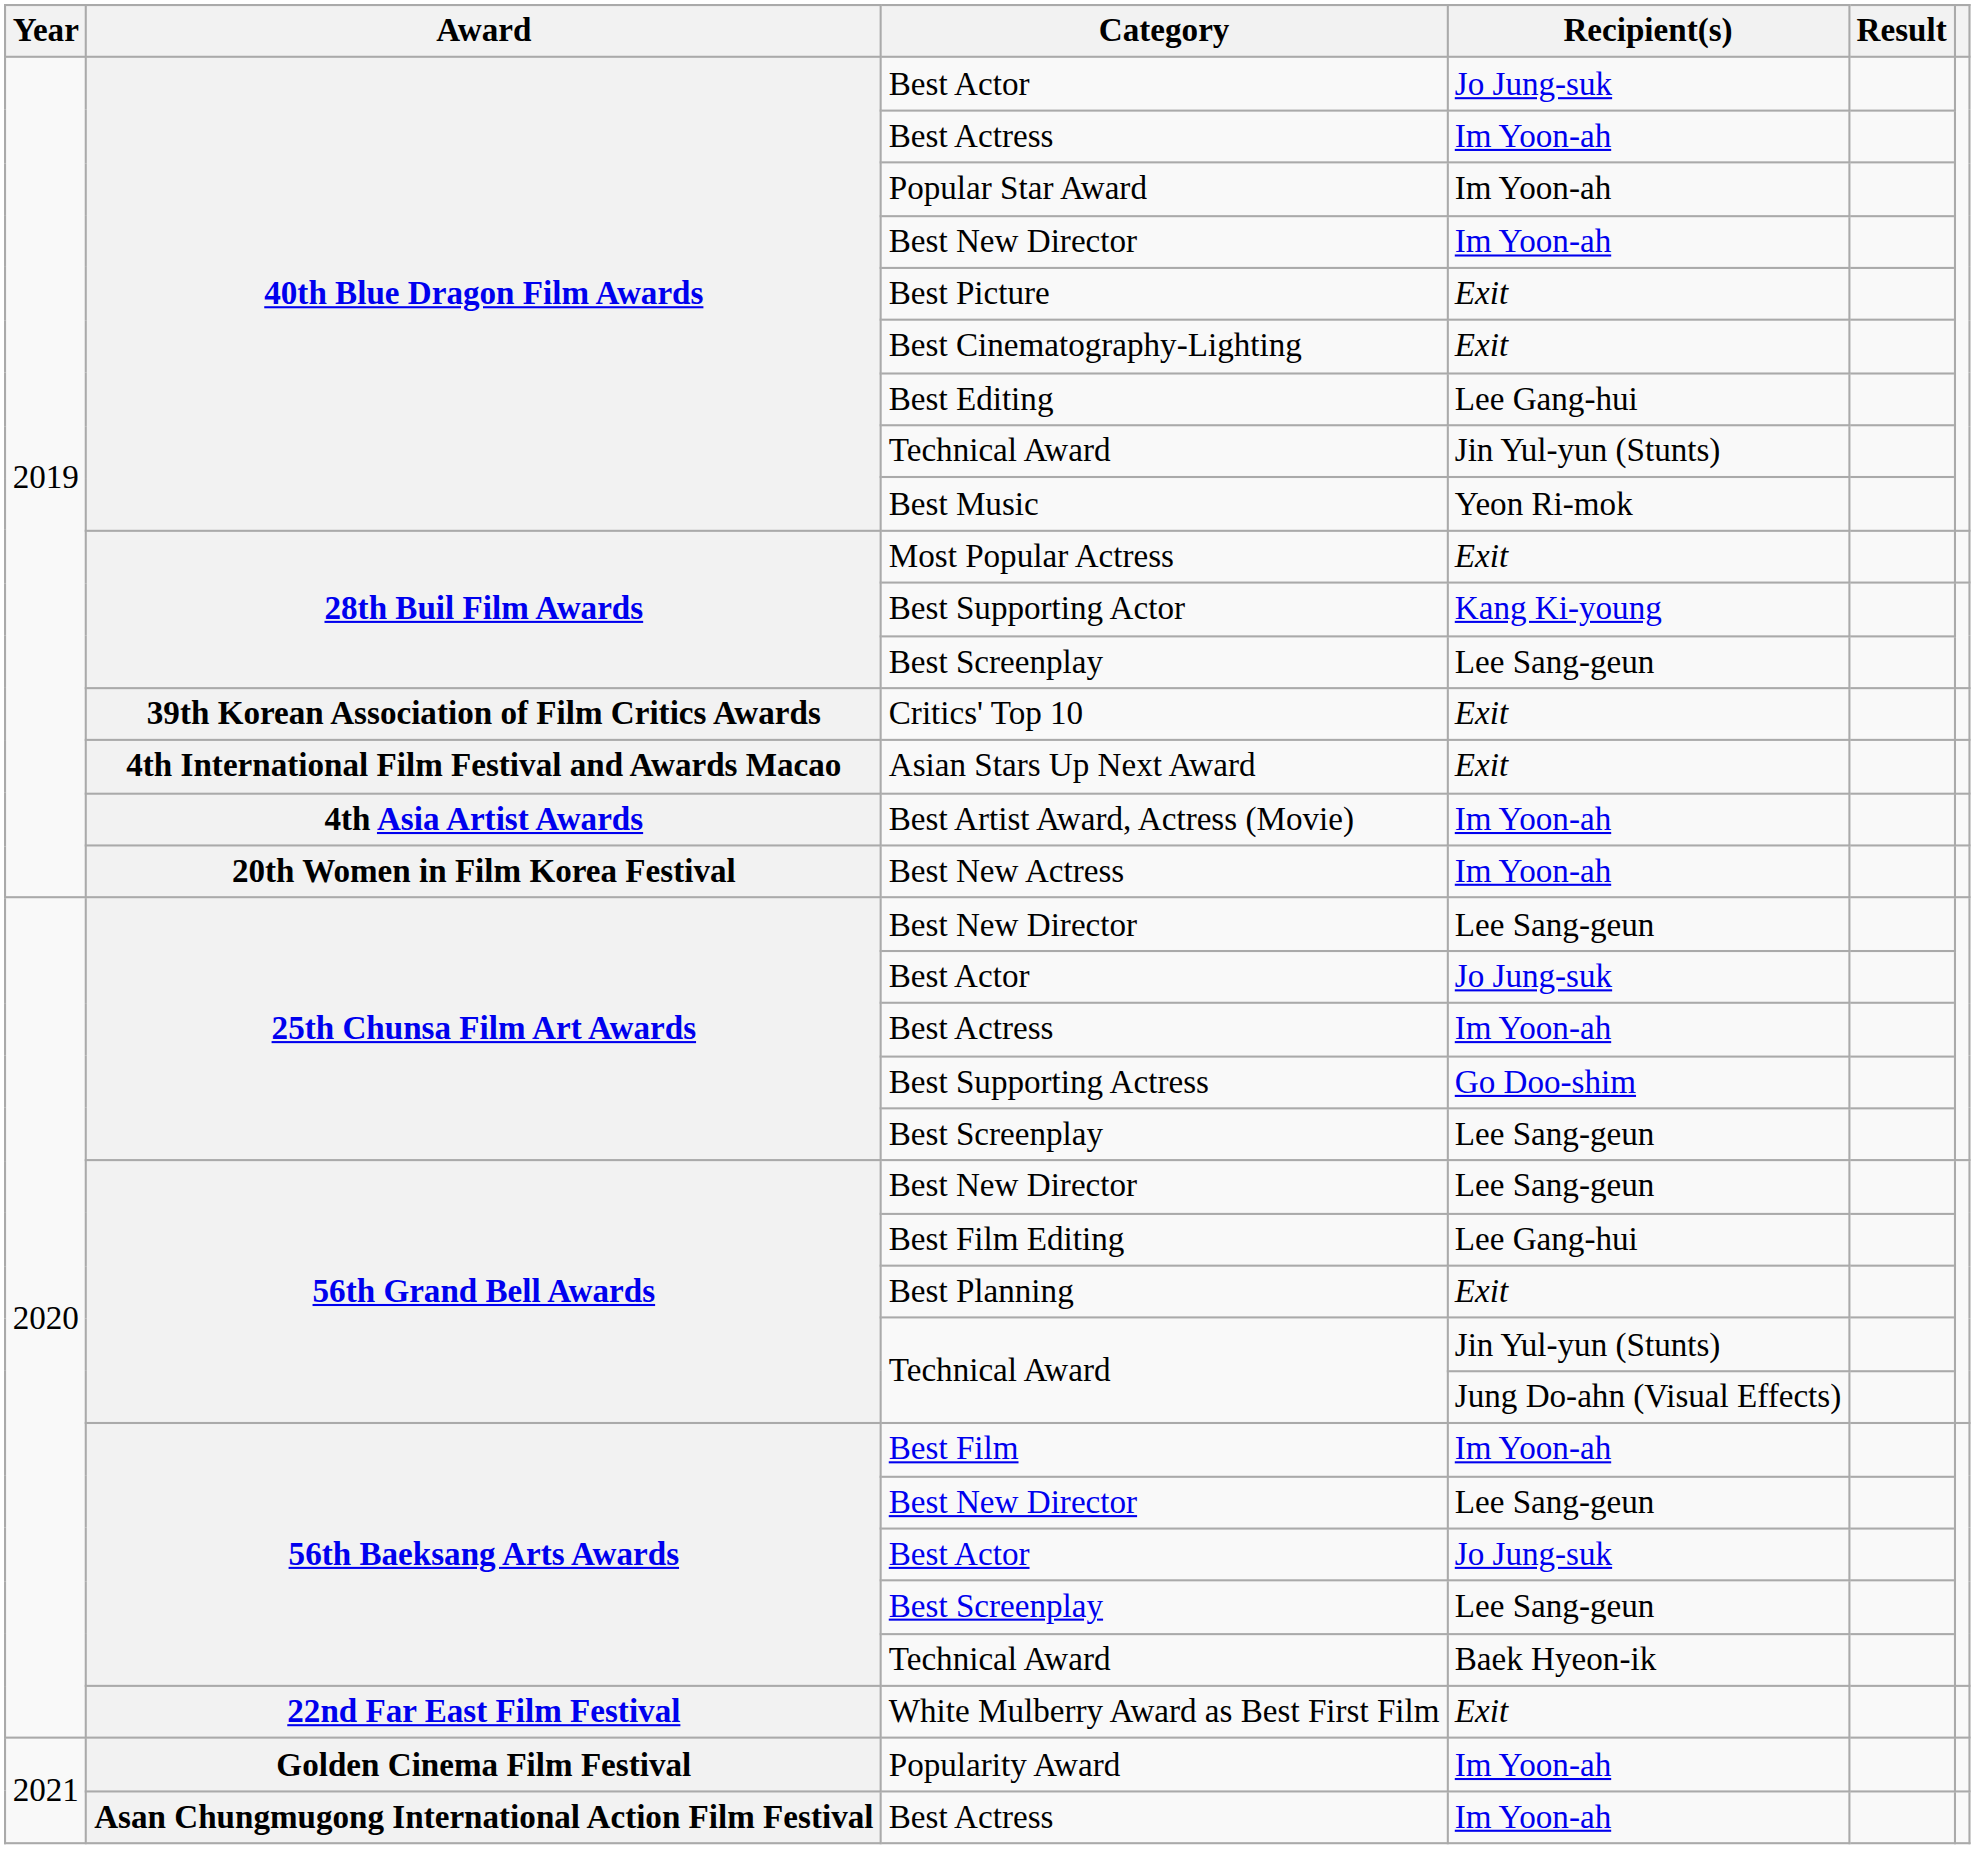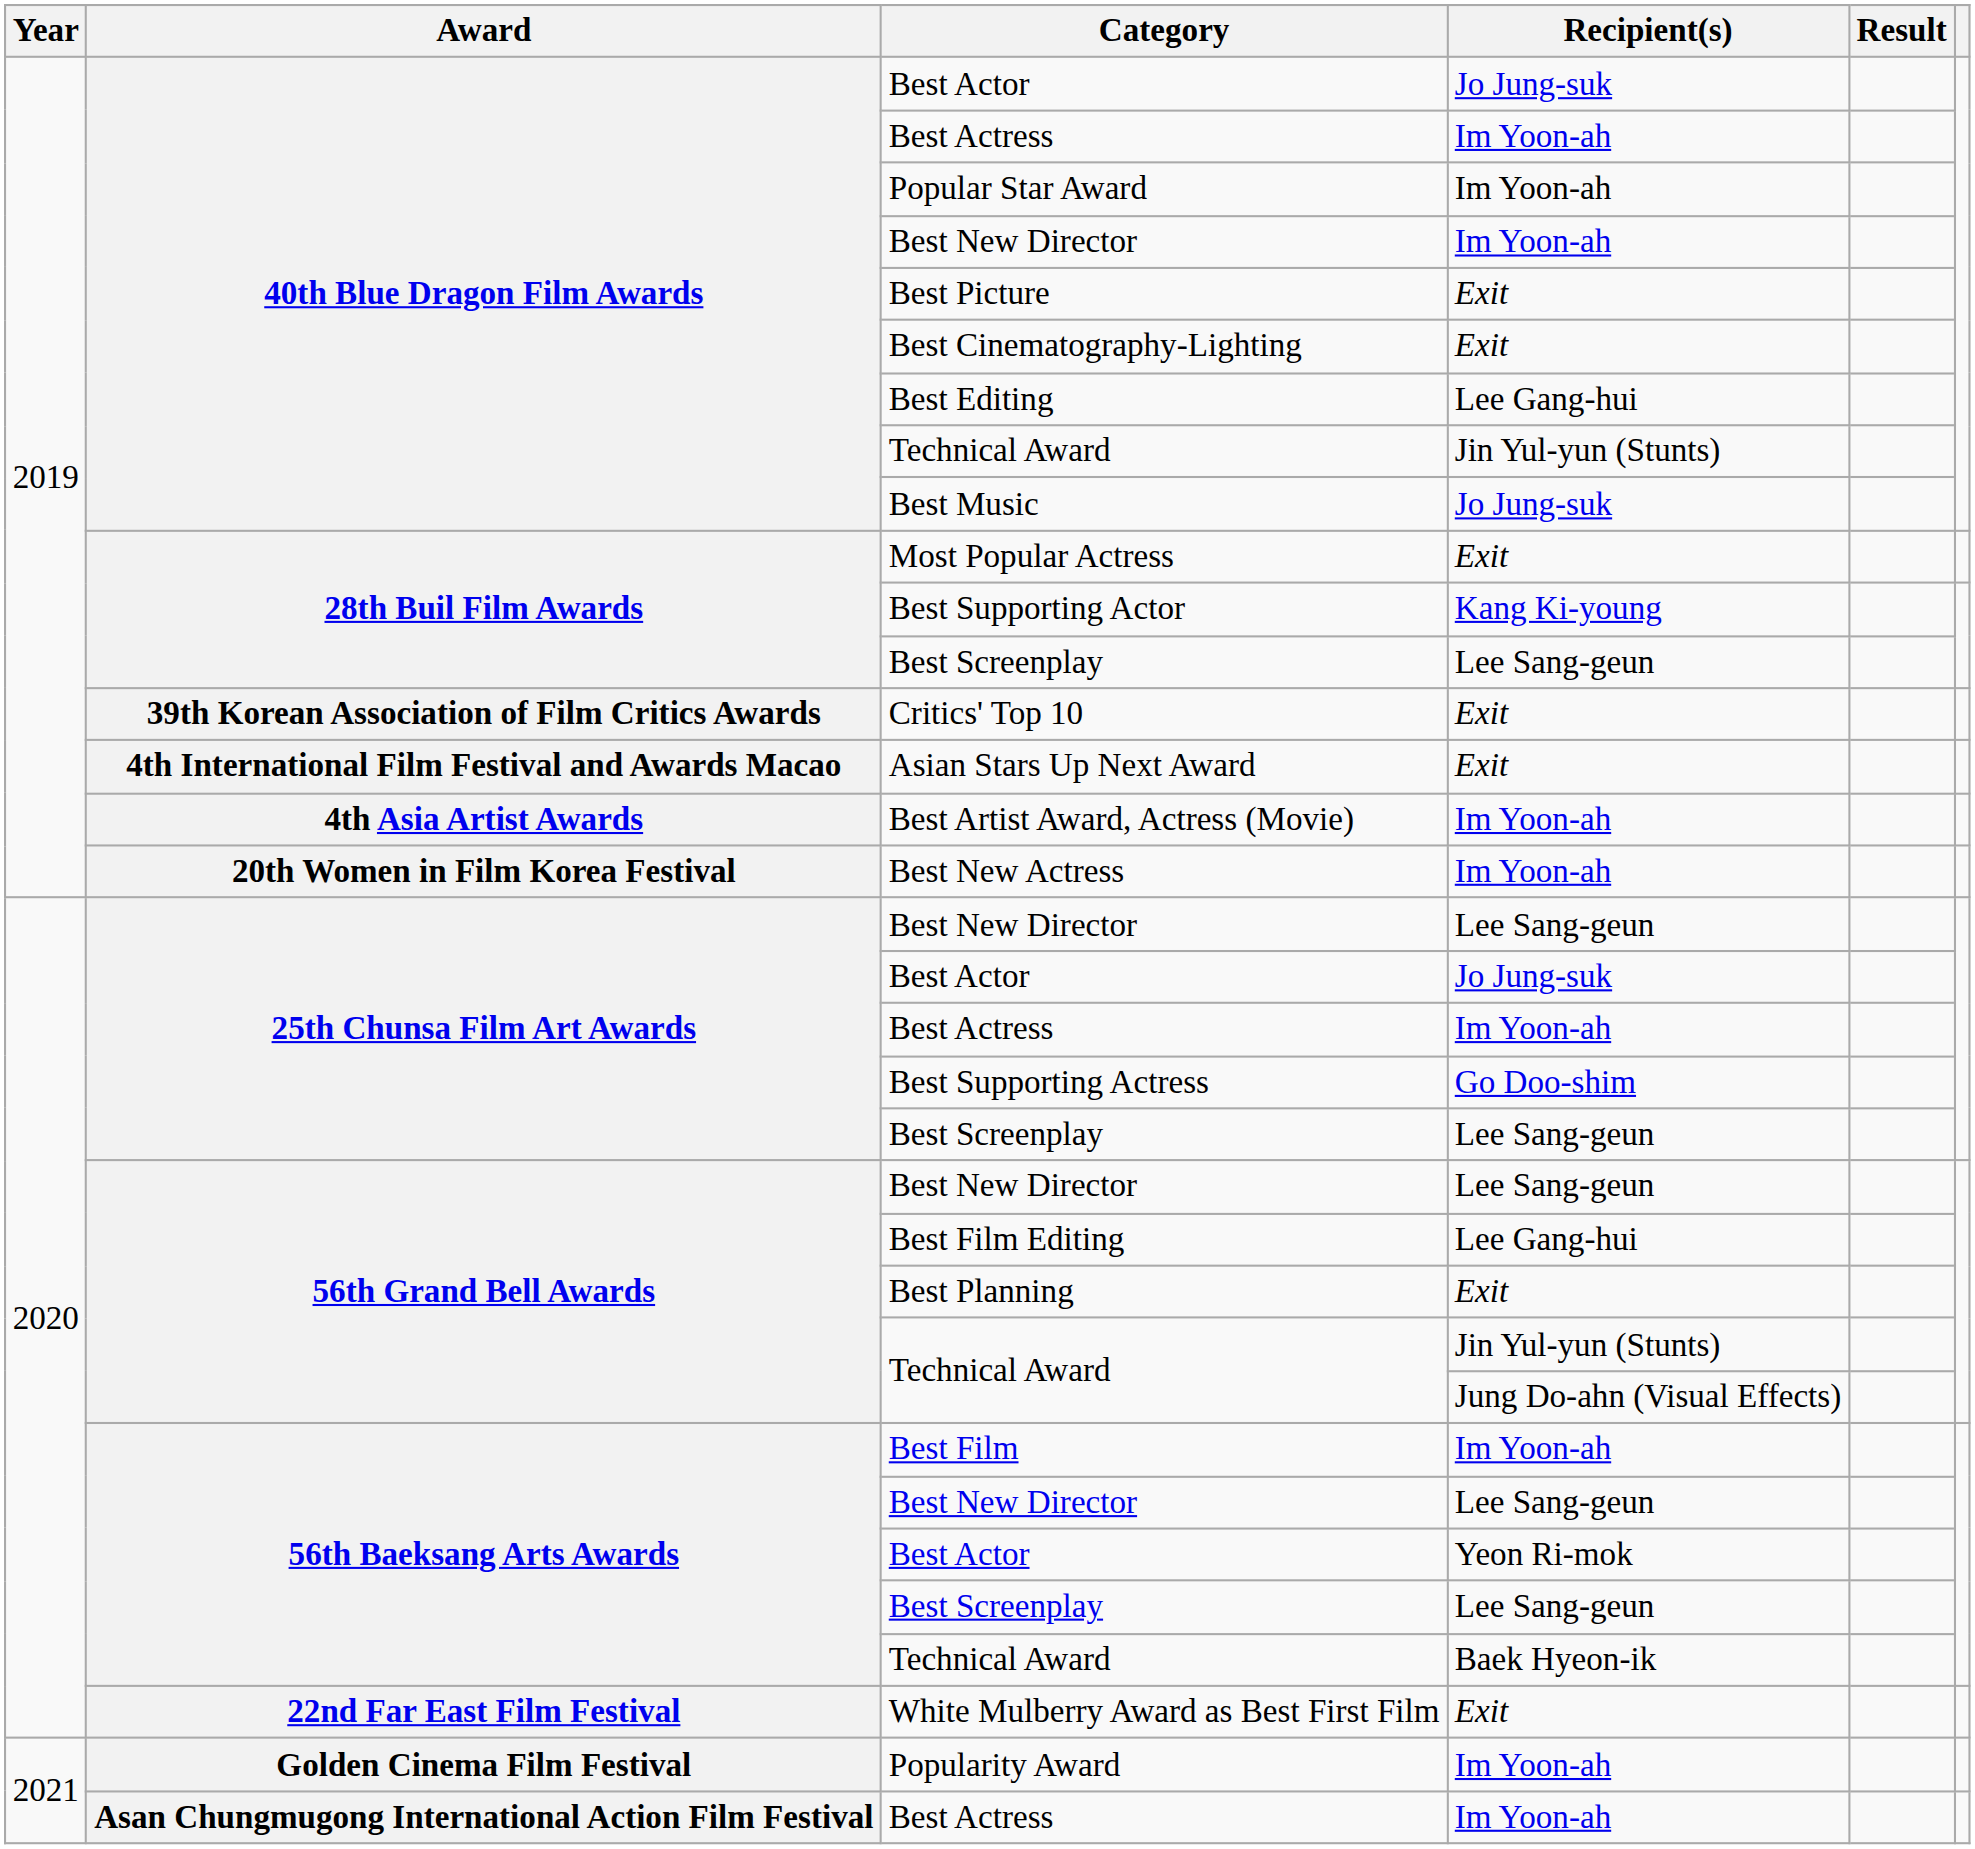 <table class="wikitable plainrowheaders sortable">
 <tr>
 <th scope="col">Year</th>
 <th scope="col">Award</th>
 <th scope="col">Category</th>
 <th scope="col">Recipient(s)</th>
 <th scope="col">Result</th>
 <th scope="col" class="unsortable"></th>
 </tr>
 <tr>
 <td rowspan="16">2019</td>
 <th scope="row" rowspan="9"><a href='#'>40th Blue Dragon Film Awards</a></th>
 <td>Best Actor</td>
 <td><a href='#'>Jo Jung-suk</a></td>
 <td></td>
 <td rowspan="9"><br><br></td>
 </tr>
 <tr>
 <td>Best Actress</td>
 <td><a href='#'>Im Yoon-ah</a></td>
 <td></td>
 </tr>
 <tr>
 <td>Popular Star Award</td>
 <td>Im Yoon-ah</td>
 <td></td>
 </tr>
 <tr>
 <td>Best New Director</td>
 <td><a href='#'>Im Yoon-ah</a></td>
 <td></td>
 </tr>
 <tr>
 <td>Best Picture</td>
 <td><em>Exit</em></td>
 <td></td>
 </tr>
 <tr>
 <td>Best Cinematography-Lighting</td>
 <td><em>Exit</em></td>
 <td></td>
 </tr>
 <tr>
 <td>Best Editing</td>
 <td>Lee Gang-hui</td>
 <td></td>
 </tr>
 <tr>
 <td>Technical Award</td>
 <td>Jin Yul-yun (Stunts)</td>
 <td></td>
 </tr>
 <tr>
 <td>Best Music</td>
-<td>Yeon Ri-mok</td>
+<td><a href='#'>Jo Jung-suk</a></td>
 <td></td>
 </tr>
 <tr>
 <th scope="row" rowspan="3"><a href='#'>28th Buil Film Awards</a></th>
 <td>Most Popular Actress</td>
 <td><em>Exit</em></td>
 <td></td>
 <td></td>
 </tr>
 <tr>
 <td>Best Supporting Actor</td>
 <td><a href='#'>Kang Ki-young</a></td>
 <td></td>
 <td rowspan="2"></td>
 </tr>
 <tr>
 <td>Best Screenplay</td>
 <td>Lee Sang-geun</td>
 <td></td>
 </tr>
 <tr>
 <th scope="row">39th Korean Association of Film Critics Awards</th>
 <td>Critics' Top 10</td>
 <td><em>Exit</em></td>
 <td></td>
 <td></td>
 </tr>
 <tr>
 <th scope="row">4th International Film Festival and Awards Macao</th>
 <td>Asian Stars Up Next Award</td>
 <td><em>Exit</em></td>
 <td></td>
 <td></td>
 </tr>
 <tr>
 <th scope="row">4th <a href='#'>Asia Artist Awards</a></th>
 <td>Best Artist Award, Actress (Movie)</td>
 <td><a href='#'>Im Yoon-ah</a></td>
 <td></td>
 <td></td>
 </tr>
 <tr>
 <th scope="row">20th Women in Film Korea Festival</th>
 <td>Best New Actress</td>
 <td><a href='#'>Im Yoon-ah</a></td>
 <td></td>
 <td></td>
 </tr>
 <tr>
 <td rowspan="16">2020</td>
 <th scope="row" rowspan="5"><a href='#'>25th Chunsa Film Art Awards</a></th>
 <td>Best New Director</td>
 <td>Lee Sang-geun</td>
 <td></td>
 <td rowspan="5"></td>
 </tr>
 <tr>
 <td>Best Actor</td>
 <td><a href='#'>Jo Jung-suk</a></td>
 <td></td>
 </tr>
 <tr>
 <td>Best Actress</td>
 <td><a href='#'>Im Yoon-ah</a></td>
 <td></td>
 </tr>
 <tr>
 <td>Best Supporting Actress</td>
 <td><a href='#'>Go Doo-shim</a></td>
 <td></td>
 </tr>
 <tr>
 <td>Best Screenplay</td>
 <td>Lee Sang-geun</td>
 <td></td>
 </tr>
 <tr>
 <th scope="row" rowspan=5><a href='#'>56th Grand Bell Awards</a></th>
 <td>Best New Director</td>
 <td>Lee Sang-geun</td>
 <td></td>
 <td rowspan=5></td>
 </tr>
 <tr>
 <td>Best Film Editing</td>
 <td>Lee Gang-hui</td>
 <td></td>
 </tr>
 <tr>
 <td>Best Planning</td>
 <td><em>Exit</em></td>
 <td></td>
 </tr>
 <tr>
 <td rowspan=2>Technical Award</td>
 <td>Jin Yul-yun (Stunts)</td>
 <td></td>
 </tr>
 <tr>
 <td>Jung Do-ahn (Visual Effects)</td>
 <td></td>
 </tr>
 <tr>
 <th scope="row" rowspan=5><a href='#'>56th Baeksang Arts Awards</a></th>
 <td><a href='#'>Best Film</a></td>
 <td><a href='#'>Im Yoon-ah</a></td>
 <td></td>
 <td rowspan=5></td>
 </tr>
 <tr>
 <td><a href='#'>Best New Director</a></td>
 <td>Lee Sang-geun</td>
 <td></td>
 </tr>
 <tr>
 <td><a href='#'>Best Actor</a></td>
-<td><a href='#'>Jo Jung-suk</a></td>
+<td>Yeon Ri-mok</td>
 <td></td>
 </tr>
 <tr>
 <td><a href='#'>Best Screenplay</a></td>
 <td>Lee Sang-geun</td>
 <td></td>
 </tr>
 <tr>
 <td>Technical Award</td>
 <td>Baek Hyeon-ik</td>
 <td></td>
 </tr>
 <tr>
 <th scope="row"><a href='#'>22nd Far East Film Festival</a></th>
 <td>White Mulberry Award as Best First Film</td>
 <td><em>Exit</em></td>
 <td></td>
 <td></td>
 </tr>
 <tr>
 <td rowspan="16">2021</td>
 <th scope="row">Golden Cinema Film Festival</th>
 <td>Popularity Award</td>
 <td><a href='#'>Im Yoon-ah</a></td>
 <td></td>
 <td style="text-align:center"></td>
 </tr>
 <tr>
 <th scope="row">Asan Chungmugong International Action Film Festival</th>
 <td>Best Actress</td>
 <td><a href='#'>Im Yoon-ah</a></td>
 <td></td>
 <td style="text-align:center"></td>
 </tr>
 </table>
